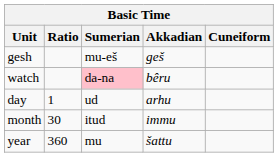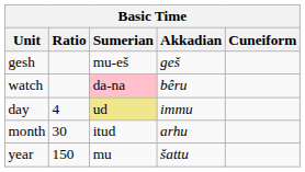 <table class="wikitable">
 <tr>
 <th colspan="7">Basic Time </th>
 </tr>
 <tr>
 <th>Unit</th>
 <th>Ratio</th>
 <th>Sumerian</th>
 <th>Akkadian</th>
 <th>Cuneiform</th>
 </tr>
 <tr>
 <td>gesh</td>
 <td></td>
 <td>mu-eš</td>
 <td><em>geš</em></td>
 <td></td>
 </tr>
 <tr>
 <td>watch</td>
 <td></td>
 <td style="background: pink;">da-na</td>
 <td><em>bêru</em></td>
 <td></td>
 </tr>
 <tr>
 <td>day</td>
-<td>1</td>
-<td>ud</td>
-<td><em>arhu</em></td>
+<td>4</td>
+<td style="background: khaki;">ud</td>
+<td><em>immu</em></td>
 <td></td>
 </tr>
 <tr>
 <td>month</td>
 <td>30</td>
 <td>itud</td>
-<td><em>immu</em></td>
+<td><em>arhu</em></td>
 <td></td>
 </tr>
 <tr>
 <td>year</td>
-<td>360</td>
+<td>150</td>
 <td>mu</td>
 <td><em>šattu</em></td>
 <td></td>
 </tr>
 </table>
